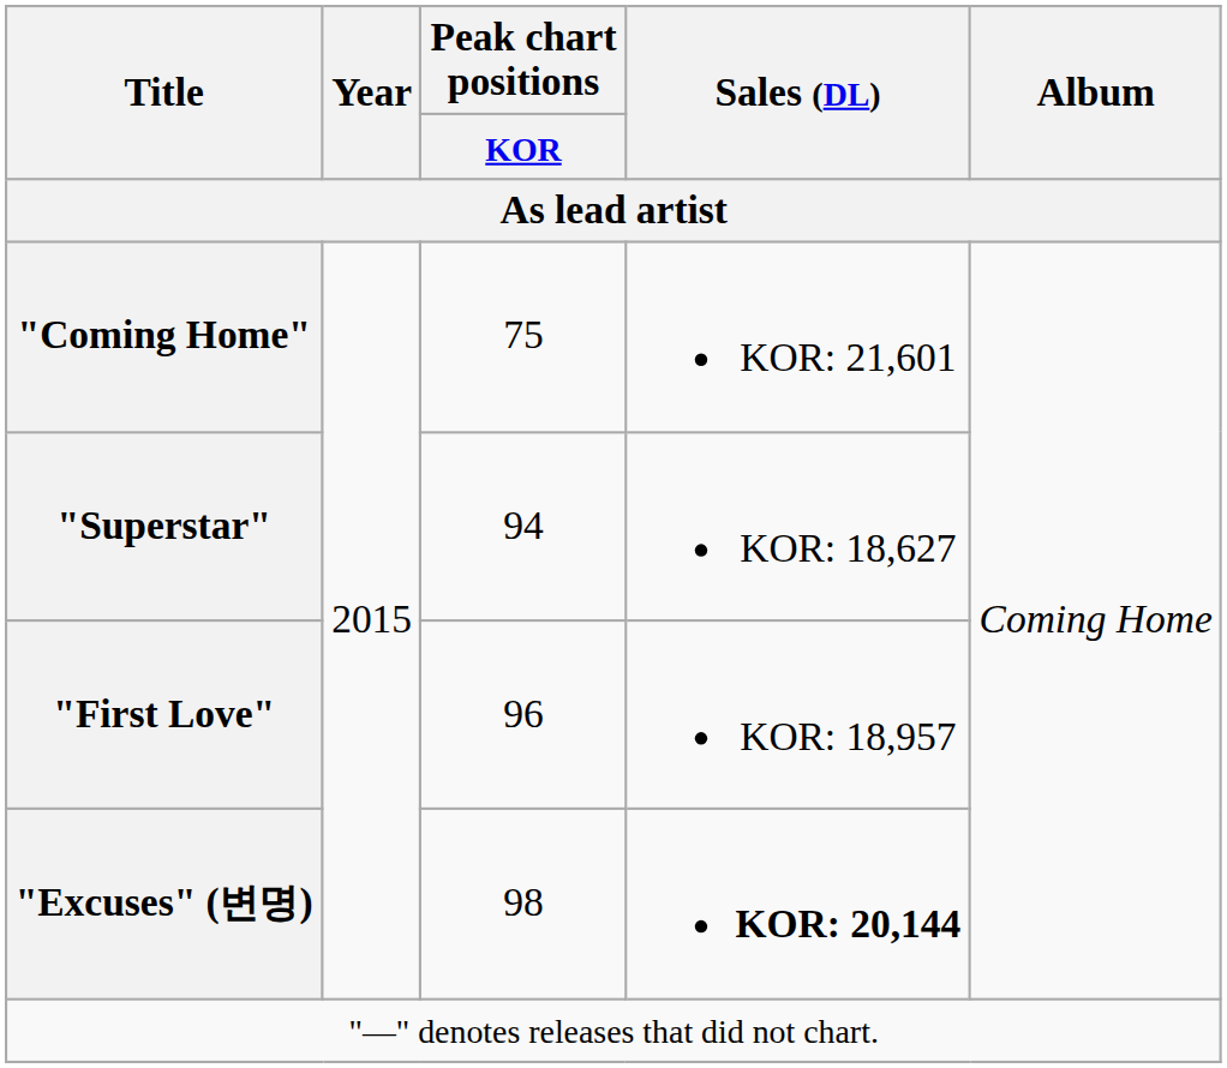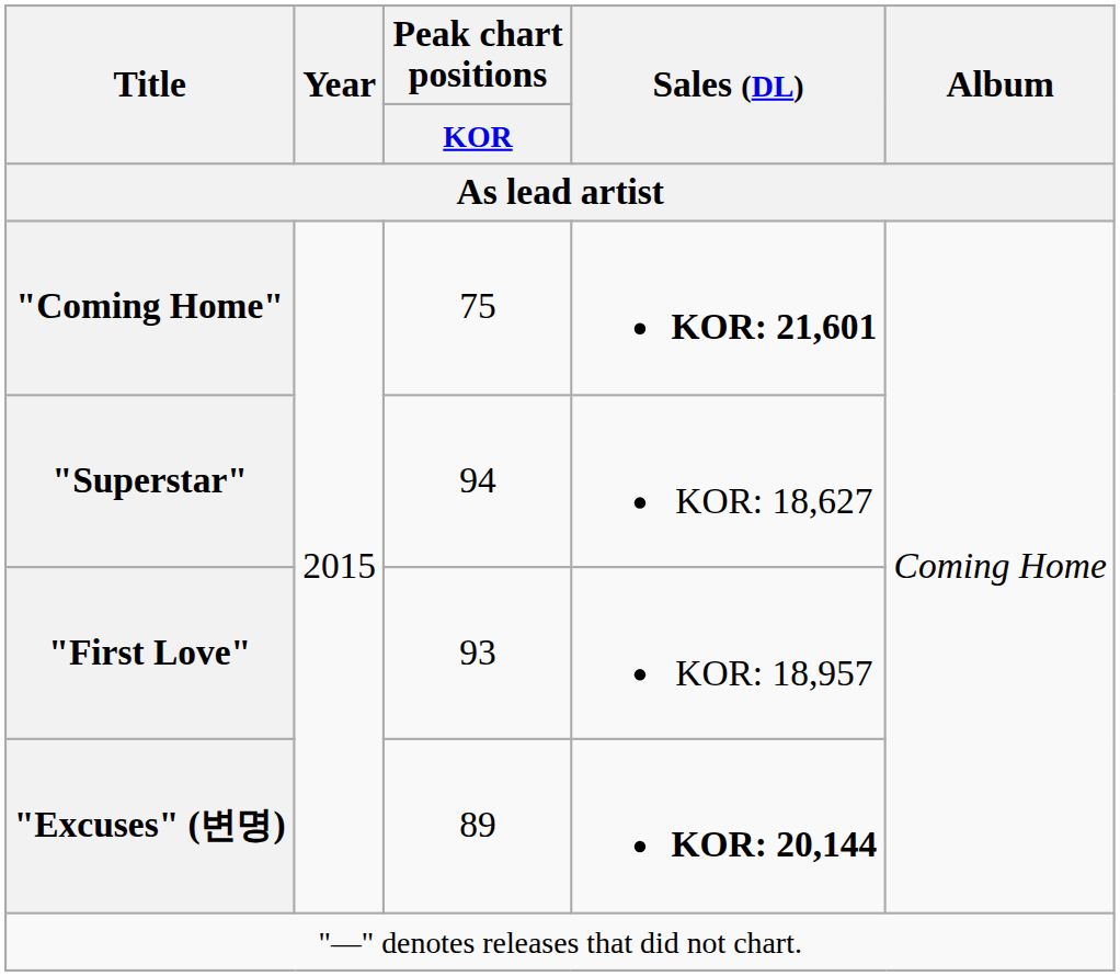 <table class="wikitable plainrowheaders" style="text-align:center;">
 <tr>
 <th scope="col" rowspan="2">Title</th>
 <th scope="col" rowspan="2">Year</th>
 <th scope="col" colspan="1">Peak chart <br> positions</th>
 <th scope="col" rowspan="2">Sales <small>(<a href='#'>DL</a>)</small></th>
 <th scope="col" rowspan="2">Album</th>
 </tr>
 <tr>
 <th><small><a href='#'>KOR</a></small><br></th>
 </tr>
 <tr>
 <th scope="col" colspan="5">As lead artist</th>
 </tr>
 <tr>
 <th scope="row">"Coming Home"</th>
 <td rowspan="4">2015</td>
 <td>75</td>
-<td><br><ul><li>KOR: 21,601</li></ul></td>
+<td><strong><br><ul><li>KOR: 21,601</li></ul></strong></td>
 <td rowspan="4"><em>Coming Home</em></td>
 </tr>
 <tr>
 <th scope="row">"Superstar"</th>
 <td>94</td>
 <td><br><ul><li>KOR: 18,627</li></ul></td>
 </tr>
 <tr>
 <th scope="row">"First Love"</th>
-<td>96</td>
+<td>93</td>
 <td><br><ul><li>KOR: 18,957</li></ul></td>
 </tr>
 <tr>
 <th scope="row">"Excuses" (변명)</th>
-<td>98</td>
+<td>89</td>
 <td><strong><br><ul><li>KOR: 20,144</li></ul></strong></td>
 </tr>
 <tr>
 <td colspan="5" align="center"><small>"—" denotes releases that did not chart.</small></td>
 </tr>
 </table>
